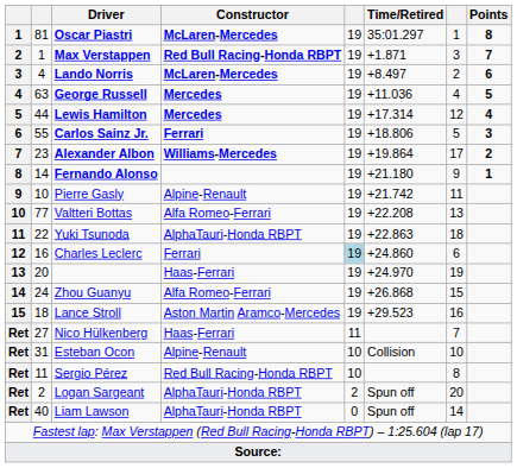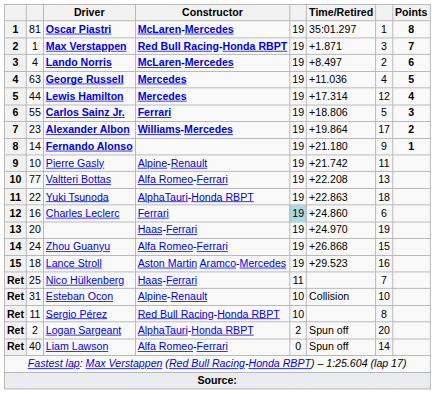 <table class="wikitable sortable" style="font-size: 85%;">
 <tr>
 <th scope="col"></th>
 <th scope="col"></th>
 <th scope="col">Driver</th>
 <th scope="col">Constructor</th>
 <th scope="col" class="unsortable"></th>
 <th scope="col" class="unsortable">Time/Retired</th>
 <th scope="col"></th>
 <th scope="col">Points</th>
 </tr>
 <tr>
 <th scope="row">1</th>
 <td align="center">81</td>
 <td data-sort-value="pia"> <strong><a href='#'>Oscar Piastri</a></strong></td>
 <td><strong><a href='#'>McLaren</a>-<a href='#'>Mercedes</a></strong></td>
 <td align="center">19</td>
 <td>35:01.297</td>
 <td align="center">1</td>
 <td align="center"><strong>8</strong></td>
 </tr>
 <tr>
 <th scope="row">2</th>
 <td align="center">1</td>
 <td data-sort-value="ver"> <strong><a href='#'>Max Verstappen</a></strong></td>
 <td><strong><a href='#'>Red Bull Racing</a>-<a href='#'>Honda RBPT</a></strong></td>
 <td align="center">19</td>
 <td>+1.871</td>
 <td align="center">3</td>
 <td align="center"><strong>7</strong></td>
 </tr>
 <tr>
 <th scope="row">3</th>
 <td align="center">4</td>
 <td data-sort-value="nor"> <strong><a href='#'>Lando Norris</a></strong></td>
 <td><strong><a href='#'>McLaren</a>-<a href='#'>Mercedes</a></strong></td>
 <td align="center">19</td>
 <td>+8.497</td>
 <td align="center">2</td>
 <td align="center"><strong>6</strong></td>
 </tr>
 <tr>
 <th scope="row">4</th>
 <td align="center">63</td>
 <td data-sort-value="rus"> <strong><a href='#'>George Russell</a></strong></td>
 <td><strong><a href='#'>Mercedes</a></strong></td>
 <td align="center">19</td>
 <td>+11.036</td>
 <td align="center">4</td>
 <td align="center"><strong>5</strong></td>
 </tr>
 <tr>
 <th scope="row">5</th>
 <td align="center">44</td>
 <td data-sort-value="ham"> <strong><a href='#'>Lewis Hamilton</a></strong></td>
 <td><strong><a href='#'>Mercedes</a></strong></td>
 <td align="center">19</td>
 <td>+17.314</td>
 <td align="center">12</td>
 <td align="center"><strong>4</strong></td>
 </tr>
 <tr>
 <th scope="row">6</th>
 <td align="center">55</td>
 <td data-sort-value="sai"> <strong><a href='#'>Carlos Sainz Jr.</a></strong></td>
 <td><strong><a href='#'>Ferrari</a></strong></td>
 <td align="center">19</td>
 <td>+18.806</td>
 <td align="center">5</td>
 <td align="center"><strong>3</strong></td>
 </tr>
 <tr>
 <th scope="row">7</th>
 <td align="center">23</td>
 <td data-sort-value="alb"> <strong><a href='#'>Alexander Albon</a></strong></td>
 <td><strong><a href='#'>Williams</a>-<a href='#'>Mercedes</a></strong></td>
 <td align="center">19</td>
 <td>+19.864</td>
 <td align="center">17</td>
 <td align="center"><strong>2</strong></td>
 </tr>
 <tr>
 <th scope="row">8</th>
 <td align="center">14</td>
 <td data-sort-value="alo"> <strong><a href='#'>Fernando Alonso</a></strong></td>
 <td></td>
 <td align="center">19</td>
 <td>+21.180</td>
 <td align="center">9</td>
 <td align="center"><strong>1</strong></td>
 </tr>
 <tr>
 <th scope="row">9</th>
 <td align="center">10</td>
 <td data-sort-value="gas"> <a href='#'>Pierre Gasly</a></td>
 <td><a href='#'>Alpine</a>-<a href='#'>Renault</a></td>
 <td align="center">19</td>
 <td>+21.742</td>
 <td align="center">11</td>
 <td align="center"></td>
 </tr>
 <tr>
 <th scope="row">10</th>
 <td align="center">77</td>
 <td data-sort-value="bot"> <a href='#'>Valtteri Bottas</a></td>
 <td><a href='#'>Alfa Romeo</a>-<a href='#'>Ferrari</a></td>
 <td align="center">19</td>
 <td>+22.208</td>
 <td align="center">13</td>
 <td align="center"></td>
 </tr>
 <tr>
 <th scope="row">11</th>
 <td align="center">22</td>
 <td data-sort-value="tsu"> <a href='#'>Yuki Tsunoda</a></td>
 <td><a href='#'>AlphaTauri</a>-<a href='#'>Honda RBPT</a></td>
 <td align="center">19</td>
 <td>+22.863</td>
 <td align="center">18</td>
 <td align="center"></td>
 </tr>
 <tr>
 <th scope="row">12</th>
 <td align="center">16</td>
 <td data-sort-value="lec"> <a href='#'>Charles Leclerc</a></td>
 <td><a href='#'>Ferrari</a></td>
 <td align="center" style="background: lightblue;">19</td>
 <td>+24.860</td>
 <td align="center">6</td>
 <td align="center"></td>
 </tr>
 <tr>
 <th scope="row">13</th>
 <td align="center">20</td>
 <td data-sort-value="mag"></td>
 <td><a href='#'>Haas</a>-<a href='#'>Ferrari</a></td>
 <td align="center">19</td>
 <td>+24.970</td>
 <td align="center">19</td>
 <td align="center"></td>
 </tr>
 <tr>
 <th scope="row">14</th>
 <td align="center">24</td>
 <td data-sort-value="zho"> <a href='#'>Zhou Guanyu</a></td>
 <td><a href='#'>Alfa Romeo</a>-<a href='#'>Ferrari</a></td>
 <td align="center">19</td>
 <td>+26.868</td>
 <td align="center">15</td>
 <td align="center"></td>
 </tr>
 <tr>
 <th scope="row">15</th>
 <td align="center">18</td>
 <td data-sort-value="str"> <a href='#'>Lance Stroll</a></td>
 <td><a href='#'>Aston Martin</a> <a href='#'>Aramco</a>-<a href='#'>Mercedes</a></td>
 <td align="center">19</td>
 <td>+29.523</td>
 <td align="center">16</td>
 <td align="center"></td>
 </tr>
 <tr>
 <th scope="row">Ret</th>
-<td align="center">27</td>
+<td align="center">25</td>
 <td data-sort-value="hul"> <a href='#'>Nico Hülkenberg</a></td>
 <td><a href='#'>Haas</a>-<a href='#'>Ferrari</a></td>
 <td align="center">11</td>
 <td></td>
 <td align="center">7</td>
 <td align="center"></td>
 </tr>
 <tr>
 <th scope="row">Ret</th>
 <td align="center">31</td>
 <td data-sort-value="oco"> <a href='#'>Esteban Ocon</a></td>
 <td><a href='#'>Alpine</a>-<a href='#'>Renault</a></td>
 <td align="center">10</td>
 <td>Collision</td>
 <td align="center">10</td>
 <td align="center"></td>
 </tr>
 <tr>
 <th scope="row">Ret</th>
 <td align="center">11</td>
 <td data-sort-value="per"> <a href='#'>Sergio Pérez</a></td>
 <td><a href='#'>Red Bull Racing</a>-<a href='#'>Honda RBPT</a></td>
 <td align="center">10</td>
 <td></td>
 <td align="center">8</td>
 <td align="center"></td>
 </tr>
 <tr>
 <th scope="row">Ret</th>
 <td align="center">2</td>
 <td data-sort-value="sar"> <a href='#'>Logan Sargeant</a></td>
 <td><a href='#'>AlphaTauri</a>-<a href='#'>Honda RBPT</a></td>
 <td align="center">2</td>
 <td>Spun off</td>
 <td align="center">20</td>
 <td align="center"></td>
 </tr>
 <tr>
 <th scope="row">Ret</th>
 <td align="center">40</td>
 <td data-sort-value="law"> <a href='#'>Liam Lawson</a></td>
-<td><a href='#'>AlphaTauri</a>-<a href='#'>Honda RBPT</a></td>
+<td><a href='#'>Alfa Romeo</a>-<a href='#'>Ferrari</a></td>
 <td align="center">0</td>
 <td>Spun off</td>
 <td align="center">14</td>
 <td align="center"></td>
 </tr>
 <tr class="sortbottom">
 <td colspan="8" align="center"><em><a href='#'>Fastest lap</a>:</em>  <em><a href='#'>Max Verstappen</a> (<a href='#'>Red Bull Racing</a>-<a href='#'>Honda RBPT</a>) – 1:25.604 (lap 17)</em></td>
 </tr>
 <tr class="sortbottom">
 <td colspan="8" style="background-color:#EAECF0;text-align:center"><strong>Source:</strong></td>
 </tr>
 </table>
